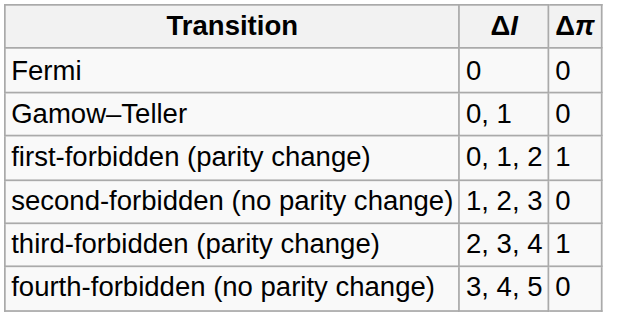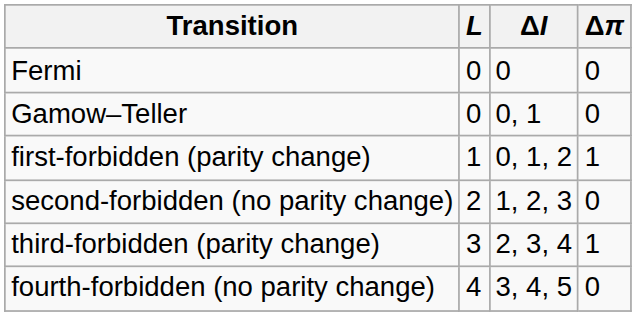 <table class="wikitable">
 <tr>
 <th>Transition</th>
+<th><em>L</em></th>
 <th>Δ<em>I</em></th>
 <th>Δ<em>π</em></th>
 </tr>
 <tr>
 <td>Fermi</td>
 <td>0</td>
 <td>0</td>
+<td>0</td>
 </tr>
 <tr>
 <td>Gamow–Teller</td>
+<td>0</td>
 <td>0, 1</td>
 <td>0</td>
 </tr>
 <tr>
 <td>first-forbidden (parity change)</td>
+<td>1</td>
 <td>0, 1, 2</td>
 <td>1</td>
 </tr>
 <tr>
 <td>second-forbidden (no parity change)</td>
+<td>2</td>
 <td>1, 2, 3</td>
 <td>0</td>
 </tr>
 <tr>
 <td>third-forbidden (parity change)</td>
+<td>3</td>
 <td>2, 3, 4</td>
 <td>1</td>
 </tr>
 <tr>
 <td>fourth-forbidden (no parity change)</td>
+<td>4</td>
 <td>3, 4, 5</td>
 <td>0</td>
 </tr>
 </table>
